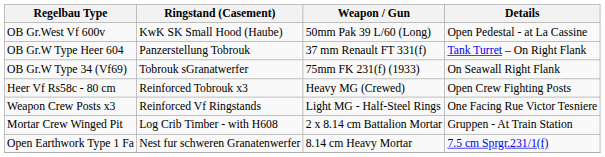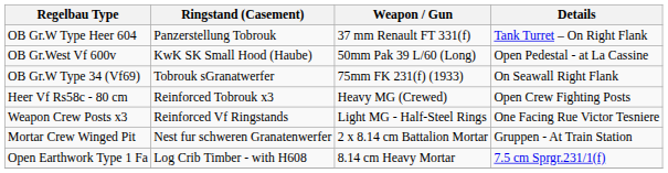 <table class="wikitable" border="1">
 <tr>
 <th>Regelbau Type</th>
 <th>Ringstand (Casement)</th>
 <th>Weapon / Gun</th>
 <th>Details</th>
 </tr>
 <tr>
+<td>OB Gr.W Type Heer 604</td>
+<td>Panzerstellung Tobrouk</td>
+<td>37 mm Renault FT 331(f)</td>
+<td><a href='#'>Tank Turret</a> – On Right Flank</td>
+</tr>
+<tr>
 <td>OB Gr.West Vf 600v</td>
 <td>KwK SK Small Hood (Haube)</td>
 <td>50mm Pak 39 L/60 (Long)</td>
 <td>Open Pedestal - at La Cassine</td>
-</tr>
-<tr>
-<td>OB Gr.W Type Heer 604</td>
-<td>Panzerstellung Tobrouk</td>
-<td>37 mm Renault FT 331(f)</td>
-<td><a href='#'>Tank Turret</a> – On Right Flank</td>
 </tr>
 <tr>
 <td>OB Gr.W Type 34 (Vf69)</td>
 <td>Tobrouk sGranatwerfer</td>
 <td>75mm FK 231(f) (1933)</td>
 <td>On Seawall Right Flank</td>
 </tr>
 <tr>
 <td>Heer Vf Rs58c - 80 cm</td>
 <td>Reinforced Tobrouk x3</td>
 <td>Heavy MG (Crewed)</td>
 <td>Open Crew Fighting Posts</td>
 </tr>
 <tr>
 <td>Weapon Crew Posts x3</td>
 <td>Reinforced Vf Ringstands</td>
 <td>Light MG - Half-Steel Rings</td>
 <td>One Facing Rue Victor Tesniere</td>
 </tr>
 <tr>
 <td>Mortar Crew Winged Pit</td>
-<td>Log Crib Timber - with H608</td>
+<td>Nest fur schweren Granatenwerfer</td>
 <td>2 x 8.14 cm Battalion Mortar</td>
 <td>Gruppen - At Train Station</td>
 </tr>
 <tr>
 <td>Open Earthwork Type 1 Fa</td>
-<td>Nest fur schweren Granatenwerfer</td>
+<td>Log Crib Timber - with H608</td>
 <td>8.14 cm Heavy Mortar</td>
 <td><a href='#'>7.5 cm Sprgr.231/1(f)</a></td>
 </tr>
 <tr>
 </tr>
 </table>
